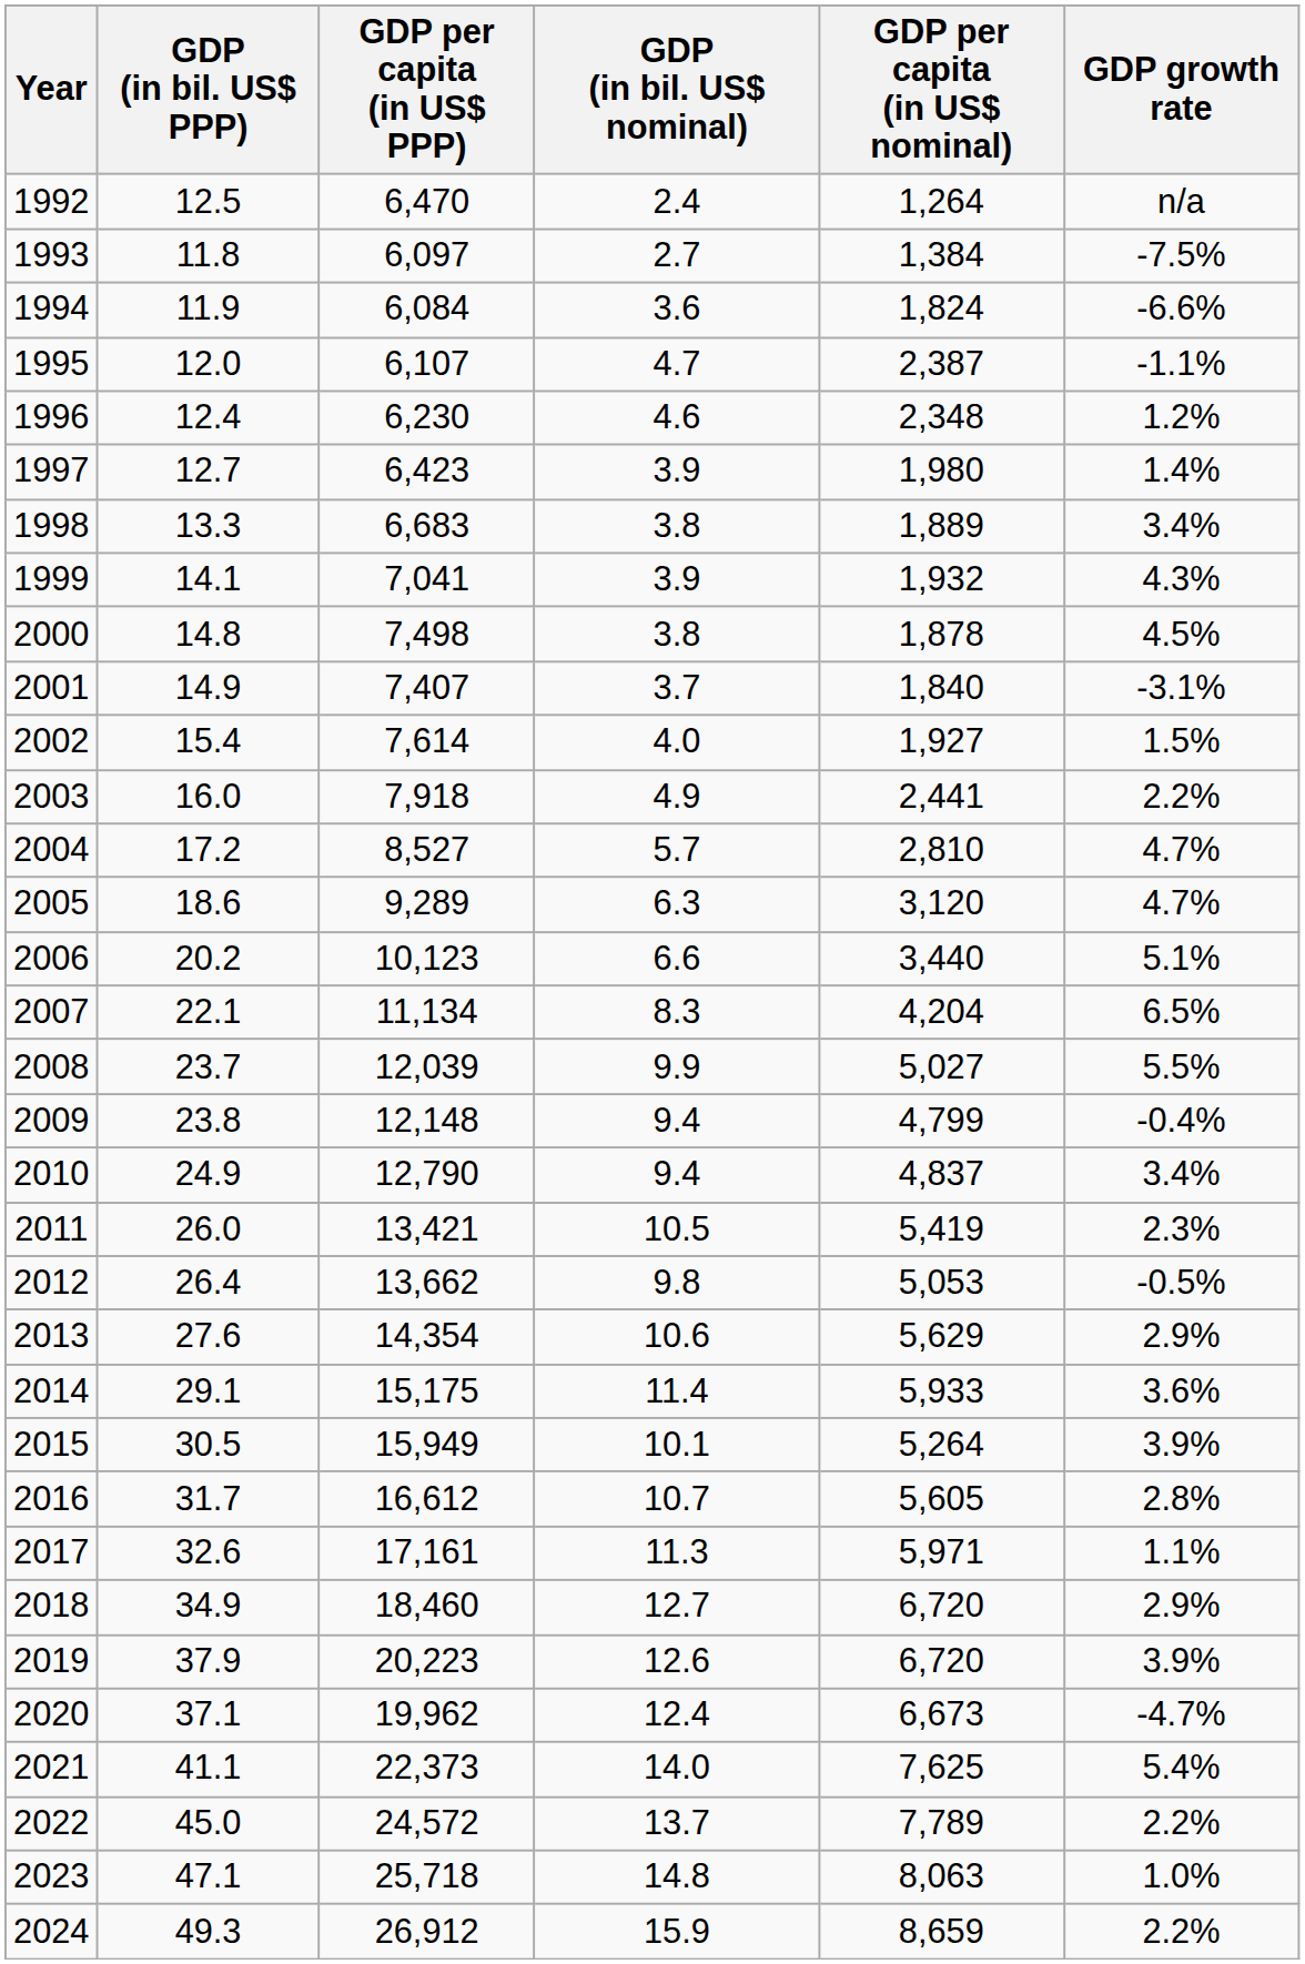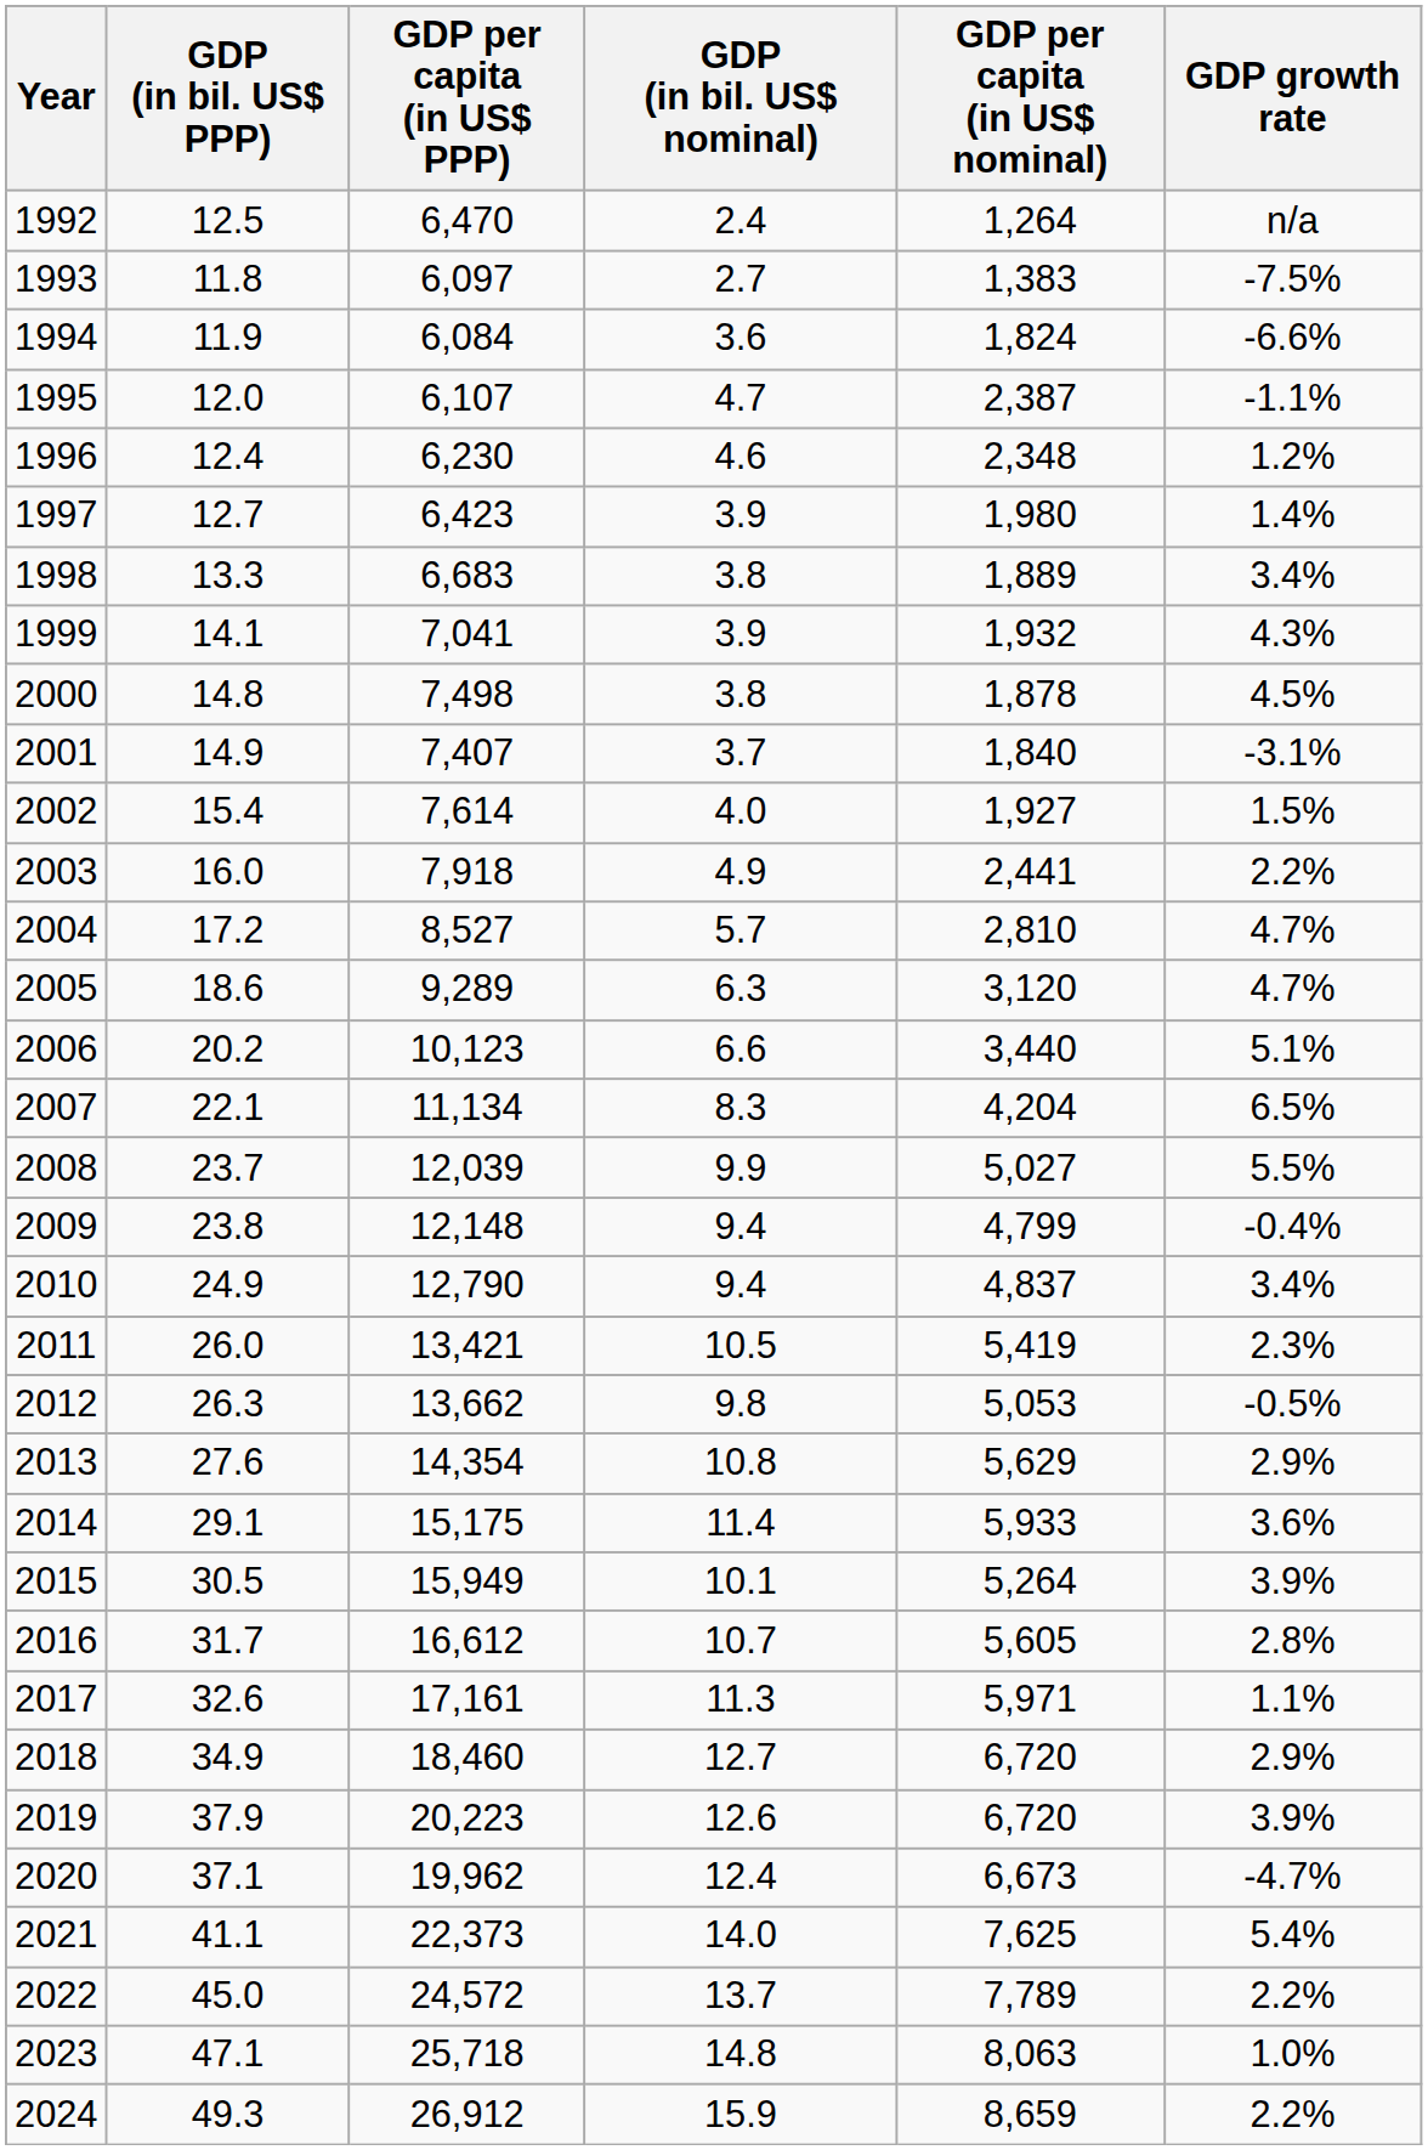 <table class="wikitable" style="text-align:center;">
 <tr style="font-weight:bold;">
 <th style="vertical-align:middle;">Year</th>
 <th>GDP <br>(in bil. US$ PPP)</th>
 <th style="vertical-align:middle;">GDP per capita<br>(in US$ PPP)</th>
 <th style="vertical-align:middle;">GDP <br>(in bil. US$ nominal)</th>
 <th style="vertical-align:middle;">GDP per capita<br>(in US$ nominal)</th>
 <th style="vertical-align:middle;">GDP growth rate</th>
 </tr>
 <tr style="vertical-align:middle;">
 <td>1992</td>
 <td>12.5</td>
 <td>6,470</td>
 <td>2.4</td>
 <td>1,264</td>
 <td>n/a</td>
 </tr>
 <tr>
 <td>1993</td>
 <td>11.8</td>
 <td>6,097</td>
 <td>2.7</td>
-<td>1,384</td>
+<td>1,383</td>
 <td>-7.5%</td>
 </tr>
 <tr>
 <td>1994</td>
 <td>11.9</td>
 <td>6,084</td>
 <td>3.6</td>
 <td>1,824</td>
 <td>-6.6%</td>
 </tr>
 <tr>
 <td>1995</td>
 <td>12.0</td>
 <td>6,107</td>
 <td>4.7</td>
 <td>2,387</td>
 <td>-1.1%</td>
 </tr>
 <tr>
 <td>1996</td>
 <td>12.4</td>
 <td>6,230</td>
 <td>4.6</td>
 <td>2,348</td>
 <td>1.2%</td>
 </tr>
 <tr>
 <td>1997</td>
 <td>12.7</td>
 <td>6,423</td>
 <td>3.9</td>
 <td>1,980</td>
 <td>1.4%</td>
 </tr>
 <tr>
 <td>1998</td>
 <td>13.3</td>
 <td>6,683</td>
 <td>3.8</td>
 <td>1,889</td>
 <td>3.4%</td>
 </tr>
 <tr>
 <td>1999</td>
 <td>14.1</td>
 <td>7,041</td>
 <td>3.9</td>
 <td>1,932</td>
 <td>4.3%</td>
 </tr>
 <tr>
 <td>2000</td>
 <td>14.8</td>
 <td>7,498</td>
 <td>3.8</td>
 <td>1,878</td>
 <td>4.5%</td>
 </tr>
 <tr>
 <td>2001</td>
 <td>14.9</td>
 <td>7,407</td>
 <td>3.7</td>
 <td>1,840</td>
 <td>-3.1%</td>
 </tr>
 <tr>
 <td>2002</td>
 <td>15.4</td>
 <td>7,614</td>
 <td>4.0</td>
 <td>1,927</td>
 <td>1.5%</td>
 </tr>
 <tr>
 <td>2003</td>
 <td>16.0</td>
 <td>7,918</td>
 <td>4.9</td>
 <td>2,441</td>
 <td>2.2%</td>
 </tr>
 <tr>
 <td>2004</td>
 <td>17.2</td>
 <td>8,527</td>
 <td>5.7</td>
 <td>2,810</td>
 <td>4.7%</td>
 </tr>
 <tr>
 <td>2005</td>
 <td>18.6</td>
 <td>9,289</td>
 <td>6.3</td>
 <td>3,120</td>
 <td>4.7%</td>
 </tr>
 <tr>
 <td>2006</td>
 <td>20.2</td>
 <td>10,123</td>
 <td>6.6</td>
 <td>3,440</td>
 <td>5.1%</td>
 </tr>
 <tr>
 <td>2007</td>
 <td>22.1</td>
 <td>11,134</td>
 <td>8.3</td>
 <td>4,204</td>
 <td>6.5%</td>
 </tr>
 <tr>
 <td>2008</td>
 <td>23.7</td>
 <td>12,039</td>
 <td>9.9</td>
 <td>5,027</td>
 <td>5.5%</td>
 </tr>
 <tr>
 <td>2009</td>
 <td>23.8</td>
 <td>12,148</td>
 <td>9.4</td>
 <td>4,799</td>
 <td>-0.4%</td>
 </tr>
 <tr>
 <td>2010</td>
 <td>24.9</td>
 <td>12,790</td>
 <td>9.4</td>
 <td>4,837</td>
 <td>3.4%</td>
 </tr>
 <tr>
 <td>2011</td>
 <td>26.0</td>
 <td>13,421</td>
 <td>10.5</td>
 <td>5,419</td>
 <td>2.3%</td>
 </tr>
 <tr>
 <td>2012</td>
-<td>26.4</td>
+<td>26.3</td>
 <td>13,662</td>
 <td>9.8</td>
 <td>5,053</td>
 <td>-0.5%</td>
 </tr>
 <tr>
 <td>2013</td>
 <td>27.6</td>
 <td>14,354</td>
-<td>10.6</td>
+<td>10.8</td>
 <td>5,629</td>
 <td>2.9%</td>
 </tr>
 <tr>
 <td>2014</td>
 <td>29.1</td>
 <td>15,175</td>
 <td>11.4</td>
 <td>5,933</td>
 <td>3.6%</td>
 </tr>
 <tr>
 <td>2015</td>
 <td>30.5</td>
 <td>15,949</td>
 <td>10.1</td>
 <td>5,264</td>
 <td>3.9%</td>
 </tr>
 <tr>
 <td>2016</td>
 <td>31.7</td>
 <td>16,612</td>
 <td>10.7</td>
 <td>5,605</td>
 <td>2.8%</td>
 </tr>
 <tr>
 <td>2017</td>
 <td>32.6</td>
 <td>17,161</td>
 <td>11.3</td>
 <td>5,971</td>
 <td>1.1%</td>
 </tr>
 <tr>
 <td>2018</td>
 <td>34.9</td>
 <td>18,460</td>
 <td>12.7</td>
 <td>6,720</td>
 <td>2.9%</td>
 </tr>
 <tr>
 <td>2019</td>
 <td>37.9</td>
 <td>20,223</td>
 <td>12.6</td>
 <td>6,720</td>
 <td>3.9%</td>
 </tr>
 <tr>
 <td>2020</td>
 <td>37.1</td>
 <td>19,962</td>
 <td>12.4</td>
 <td>6,673</td>
 <td>-4.7%</td>
 </tr>
 <tr>
 <td>2021</td>
 <td>41.1</td>
 <td>22,373</td>
 <td>14.0</td>
 <td>7,625</td>
 <td>5.4%</td>
 </tr>
 <tr>
 <td>2022</td>
 <td>45.0</td>
 <td>24,572</td>
 <td>13.7</td>
 <td>7,789</td>
 <td>2.2%</td>
 </tr>
 <tr>
 <td>2023</td>
 <td>47.1</td>
 <td>25,718</td>
 <td>14.8</td>
 <td>8,063</td>
 <td>1.0%</td>
 </tr>
 <tr>
 <td>2024</td>
 <td>49.3</td>
 <td>26,912</td>
 <td>15.9</td>
 <td>8,659</td>
 <td>2.2%</td>
 </tr>
 </table>
